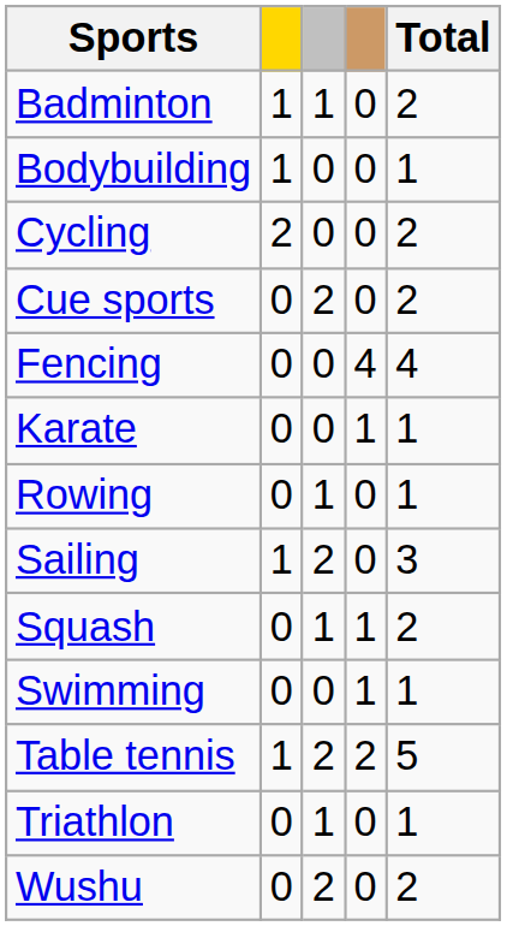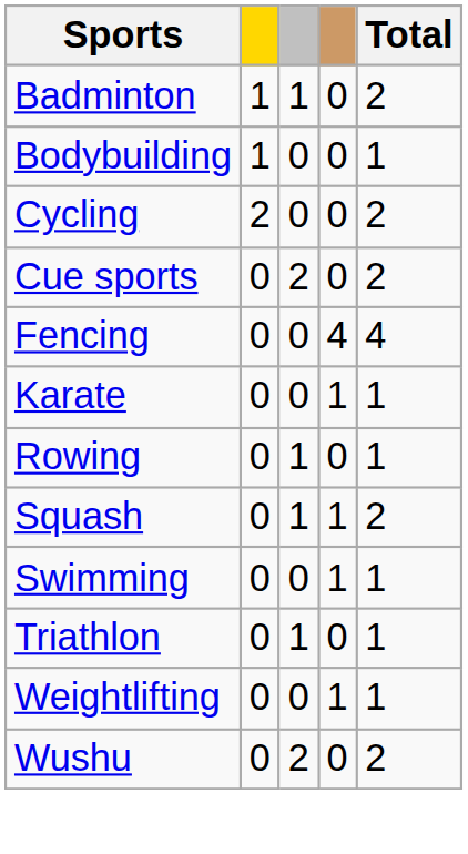 <table class=wikitable>
 <tr>
 <th align="left">Sports</th>
 <th style="text-align:center;background-color:gold;"></th>
 <th style="text-align:center;background-color:silver;"></th>
 <th style="text-align:center;background-color:#CC9966;"></th>
 <th>Total</th>
 </tr>
 <tr>
 <td><a href='#'>Badminton</a></td>
 <td>1</td>
 <td>1</td>
 <td>0</td>
 <td>2</td>
 </tr>
 <tr>
 <td><a href='#'>Bodybuilding</a></td>
 <td>1</td>
 <td>0</td>
 <td>0</td>
 <td>1</td>
 </tr>
 <tr>
 <td><a href='#'>Cycling</a></td>
 <td>2</td>
 <td>0</td>
 <td>0</td>
 <td>2</td>
 </tr>
 <tr>
 <td><a href='#'>Cue sports</a></td>
 <td>0</td>
 <td>2</td>
 <td>0</td>
 <td>2</td>
 </tr>
 <tr>
 <td><a href='#'>Fencing</a></td>
 <td>0</td>
 <td>0</td>
 <td>4</td>
 <td>4</td>
 </tr>
 <tr>
 <td><a href='#'>Karate</a></td>
 <td>0</td>
 <td>0</td>
 <td>1</td>
 <td>1</td>
 </tr>
 <tr>
 <td><a href='#'>Rowing</a></td>
 <td>0</td>
 <td>1</td>
 <td>0</td>
 <td>1</td>
 </tr>
 <tr>
-<td><a href='#'>Sailing</a></td>
-<td>1</td>
-<td>2</td>
-<td>0</td>
-<td>3</td>
-</tr>
-<tr>
 <td><a href='#'>Squash</a></td>
 <td>0</td>
 <td>1</td>
 <td>1</td>
 <td>2</td>
 </tr>
 <tr>
 <td><a href='#'>Swimming</a></td>
 <td>0</td>
 <td>0</td>
 <td>1</td>
 <td>1</td>
 </tr>
 <tr>
-<td><a href='#'>Table tennis</a></td>
-<td>1</td>
-<td>2</td>
-<td>2</td>
-<td>5</td>
-</tr>
-<tr>
 <td><a href='#'>Triathlon</a></td>
 <td>0</td>
 <td>1</td>
 <td>0</td>
+<td>1</td>
+</tr>
+<tr>
+<td><a href='#'>Weightlifting</a></td>
+<td>0</td>
+<td>0</td>
+<td>1</td>
 <td>1</td>
 </tr>
 <tr>
 <td><a href='#'>Wushu</a></td>
 <td>0</td>
 <td>2</td>
 <td>0</td>
 <td>2</td>
 </tr>
 </table>
